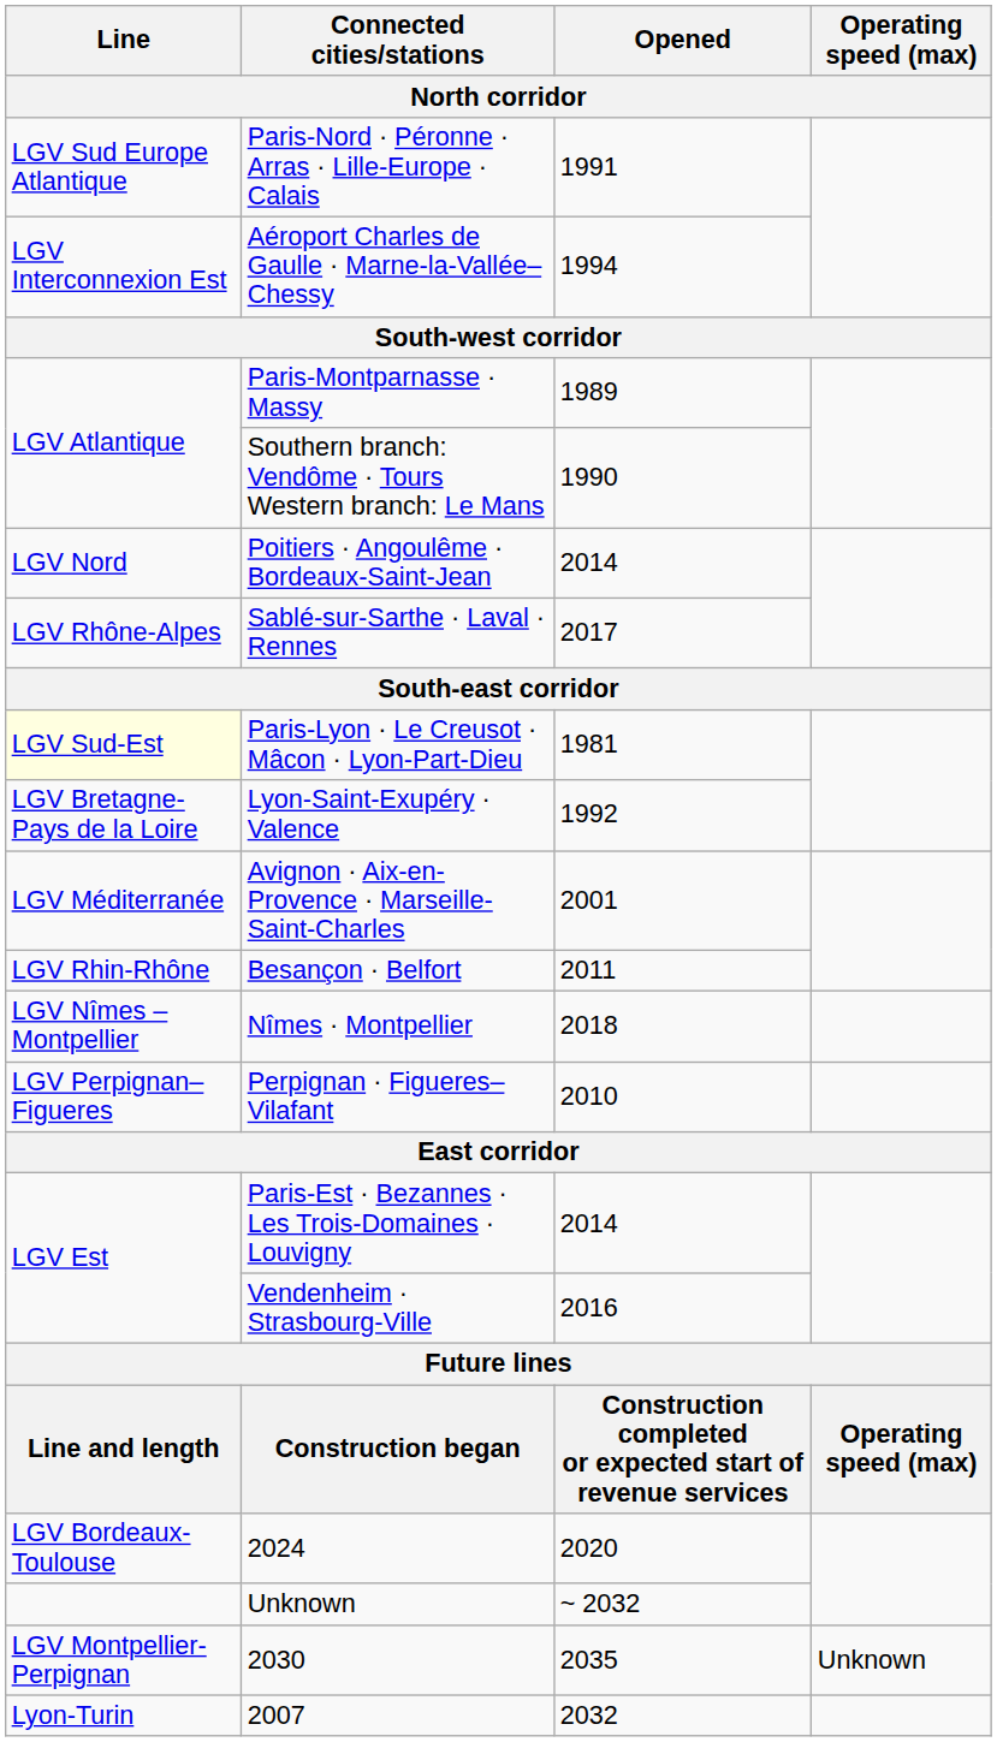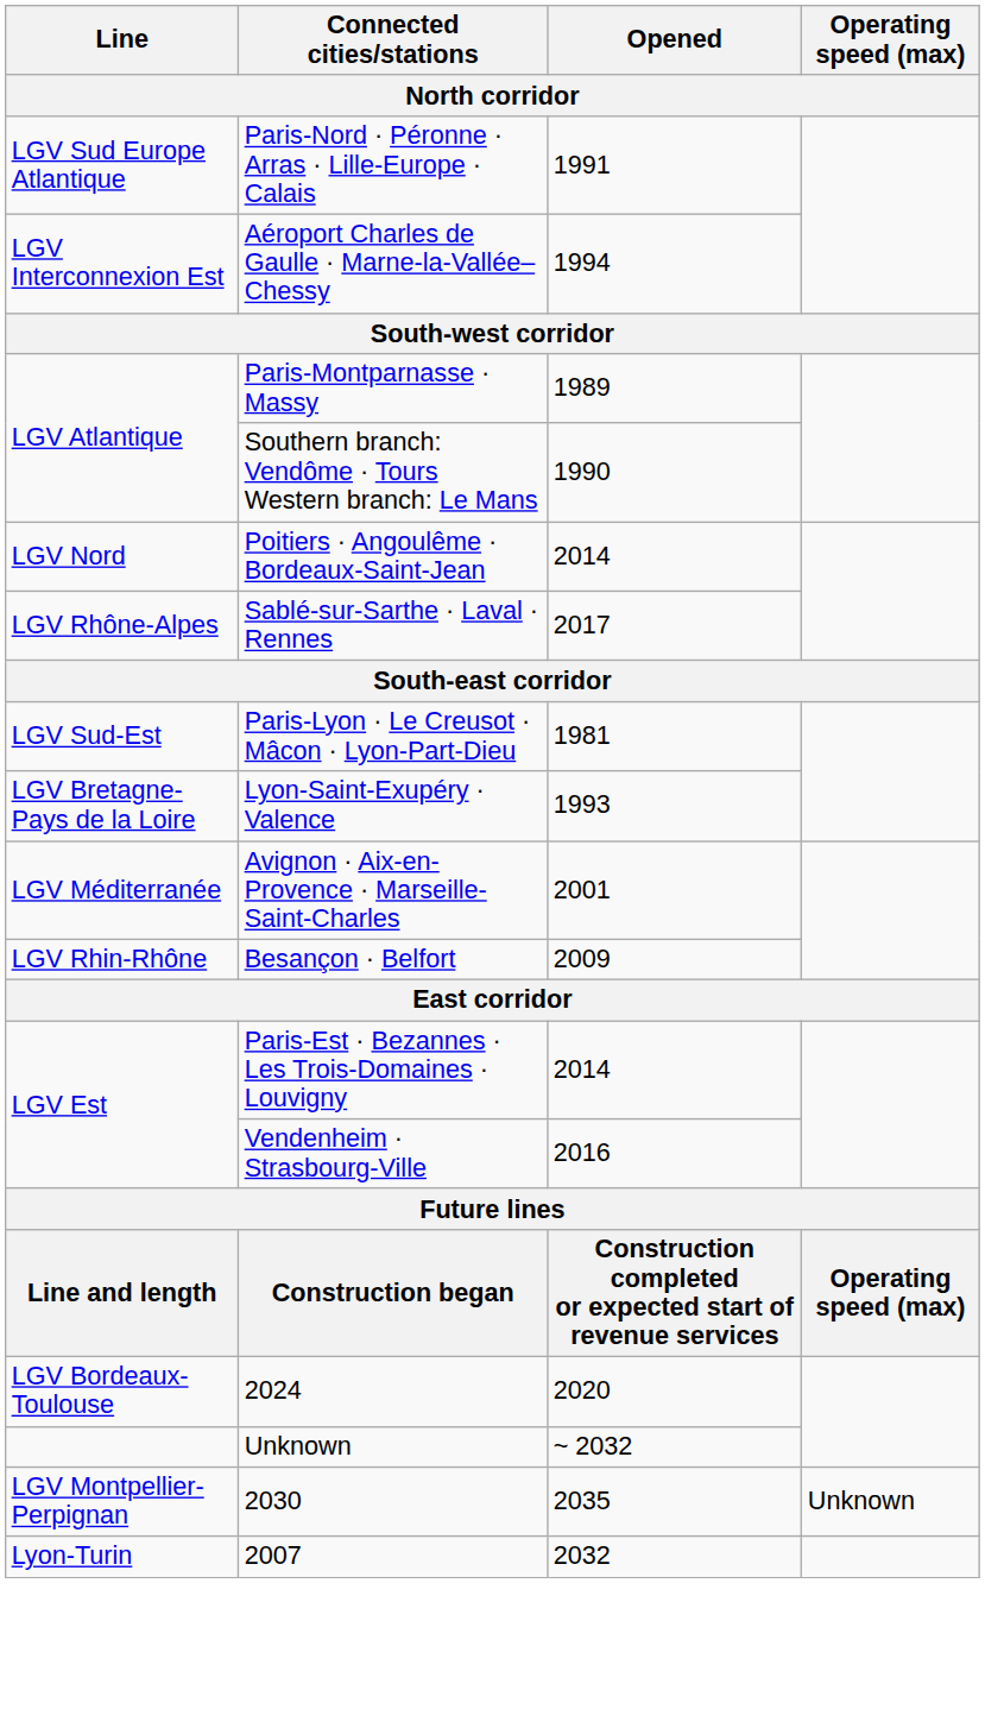 <table class="wikitable sortable">
 <tr>
 <th>Line</th>
 <th>Connected cities/stations</th>
 <th>Opened</th>
 <th>Operating speed (max)</th>
 </tr>
 <tr>
 <th colspan="4">North corridor</th>
 </tr>
 <tr>
 <td><a href='#'>LGV Sud Europe Atlantique</a></td>
 <td><a href='#'>Paris-Nord</a> · <a href='#'>Péronne</a> · <a href='#'>Arras</a> · <a href='#'>Lille-Europe</a> · <a href='#'>Calais</a></td>
 <td>1991</td>
 <td rowspan="2"></td>
 </tr>
 <tr>
 <td><a href='#'>LGV Interconnexion Est</a></td>
 <td><a href='#'>Aéroport Charles de Gaulle</a> · <a href='#'>Marne-la-Vallée–Chessy</a></td>
 <td>1994</td>
 </tr>
 <tr>
 <th colspan="4">South-west corridor</th>
 </tr>
 <tr>
 <td rowspan="2"><a href='#'>LGV Atlantique</a></td>
 <td><a href='#'>Paris-Montparnasse</a> · <a href='#'>Massy</a></td>
 <td>1989</td>
 <td rowspan="2"></td>
 </tr>
 <tr>
 <td>Southern branch: <a href='#'>Vendôme</a> · <a href='#'>Tours</a><br>Western branch: <a href='#'>Le Mans</a></td>
 <td>1990</td>
 </tr>
 <tr>
 <td><a href='#'>LGV Nord</a></td>
 <td><a href='#'>Poitiers</a> · <a href='#'>Angoulême</a> · <a href='#'>Bordeaux-Saint-Jean</a></td>
 <td>2014</td>
 <td rowspan="2"></td>
 </tr>
 <tr>
 <td><a href='#'>LGV Rhône-Alpes</a></td>
 <td><a href='#'>Sablé-sur-Sarthe</a> ·  <a href='#'>Laval</a> · <a href='#'>Rennes</a></td>
 <td>2017</td>
 </tr>
 <tr>
 <th colspan="4">South-east corridor</th>
 </tr>
 <tr>
-<td style="background: lightyellow;"><a href='#'>LGV Sud-Est</a></td>
+<td><a href='#'>LGV Sud-Est</a></td>
 <td><a href='#'>Paris-Lyon</a> · <a href='#'>Le Creusot</a> · <a href='#'>Mâcon</a> · <a href='#'>Lyon-Part-Dieu</a></td>
 <td>1981</td>
 <td rowspan="2"></td>
 </tr>
 <tr>
 <td><a href='#'>LGV Bretagne-Pays de la Loire</a></td>
 <td><a href='#'>Lyon-Saint-Exupéry</a> · <a href='#'>Valence</a></td>
-<td>1992</td>
+<td>1993</td>
 </tr>
 <tr>
 <td><a href='#'>LGV Méditerranée</a></td>
 <td><a href='#'>Avignon</a> · <a href='#'>Aix-en-Provence</a> · <a href='#'>Marseille-Saint-Charles</a></td>
 <td>2001</td>
 <td rowspan="2"></td>
 </tr>
 <tr>
 <td><a href='#'>LGV Rhin-Rhône</a></td>
 <td><a href='#'>Besançon</a> · <a href='#'>Belfort</a></td>
-<td>2011</td>
-</tr>
-<tr>
-<td><a href='#'>LGV Nîmes – Montpellier</a></td>
-<td><a href='#'>Nîmes</a> · <a href='#'>Montpellier</a></td>
-<td>2018</td>
-<td data-sort-value="2030-07-01"></td>
-</tr>
-<tr>
-<td><a href='#'>LGV Perpignan–Figueres</a></td>
-<td><a href='#'>Perpignan</a> · <a href='#'>Figueres–Vilafant</a></td>
-<td>2010</td>
-<td></td>
+<td>2009</td>
 </tr>
 <tr>
 <th colspan="4">East corridor</th>
 </tr>
 <tr>
 <td rowspan="2"><a href='#'>LGV Est</a></td>
 <td><a href='#'>Paris-Est</a> · <a href='#'>Bezannes</a> · <a href='#'>Les Trois-Domaines</a> · <a href='#'>Louvigny</a></td>
 <td>2014</td>
 <td rowspan="2"></td>
 </tr>
 <tr>
 <td><a href='#'>Vendenheim</a> · <a href='#'>Strasbourg-Ville</a></td>
 <td>2016</td>
 </tr>
 <tr>
 <th colspan="4">Future lines</th>
 </tr>
 <tr>
 <th>Line and length</th>
 <th>Construction began</th>
 <th>Construction completed<br>or expected start of revenue services</th>
 <th>Operating speed (max)</th>
 </tr>
 <tr>
 <td><a href='#'>LGV Bordeaux-Toulouse</a> </td>
 <td>2024</td>
 <td>2020</td>
 <td rowspan="2"></td>
 </tr>
 <tr>
 <td> </td>
 <td>Unknown</td>
 <td>~ 2032</td>
 </tr>
 <tr>
 <td><a href='#'>LGV Montpellier-Perpignan</a> </td>
 <td>2030</td>
 <td>2035</td>
 <td>Unknown</td>
 </tr>
 <tr>
 <td><a href='#'>Lyon-Turin</a><br></td>
 <td>2007</td>
 <td>2032</td>
 <td></td>
 </tr>
 </table>
